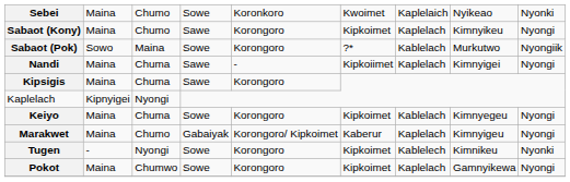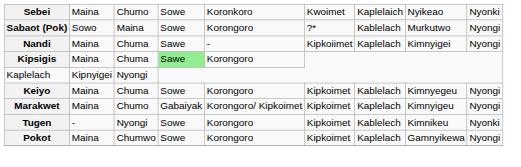 <table class="wikitable">
 <tr>
 <th>Sebei</th>
 <td>Maina</td>
 <td>Chumo</td>
 <td>Sowe</td>
 <td>Koronkoro</td>
 <td>Kwoimet</td>
 <td>Kaplelaich</td>
 <td>Nyikeao</td>
 <td>Nyonki</td>
 </tr>
 <tr>
-<th>Sabaot (Kony)</th>
-<td>Maina</td>
-<td>Chumo</td>
-<td>Sawe</td>
-<td>Korongoro</td>
-<td>Kipkoimet</td>
-<td>Kaplelach</td>
-<td>Kimnyikeu</td>
-<td>Nyongi</td>
-</tr>
-<tr>
 <th>Sabaot (Pok)</th>
 <td>Sowo</td>
 <td>Maina</td>
 <td>Sowe</td>
 <td>Korongoro</td>
 <td>?*</td>
 <td>Kablelach</td>
 <td>Murkutwo</td>
-<td>Nyongiik</td>
+<td>Nyongi</td>
 </tr>
 <tr>
 <th>Nandi</th>
 <td>Maina</td>
 <td>Chuma</td>
 <td>Sawe</td>
 <td>-</td>
 <td>Kipkoiimet</td>
 <td>Kaplelach</td>
 <td>Kimnyigei</td>
 <td>Nyongi</td>
 </tr>
 <tr>
 <th>Kipsigis</th>
 <td>Maina</td>
 <td>Chuma</td>
-<td>Sawe</td>
+<td style="background: lightgreen;">Sawe</td>
 <td>Korongoro</td>
 </tr>
 <tr>
 <td>Kaplelach</td>
 <td>Kipnyigei</td>
 <td>Nyongi</td>
 </tr>
 <tr>
 <th>Keiyo</th>
 <td>Maina</td>
 <td>Chuma</td>
 <td>Sowe</td>
 <td>Korongoro</td>
 <td>Kipkoimet</td>
 <td>Kablelach</td>
 <td>Kimnyegeu</td>
 <td>Nyongi</td>
 </tr>
 <tr>
 <th>Marakwet</th>
 <td>Maina</td>
 <td>Chumo</td>
 <td>Gabaiyak</td>
 <td>Korongoro/ Kipkoimet</td>
-<td>Kaberur</td>
+<td>Kipkoimet</td>
 <td>Kaplelach</td>
 <td>Kimnyigeu</td>
 <td>Nyongi</td>
 </tr>
 <tr>
 <th>Tugen</th>
 <td>-</td>
 <td>Nyongi</td>
 <td>Sowe</td>
 <td>Korongoro</td>
 <td>Kipkoimet</td>
 <td>Kablelech</td>
 <td>Kimnikeu</td>
 <td>Nyonki</td>
 </tr>
 <tr>
 <th>Pokot</th>
 <td>Maina</td>
 <td>Chumwo</td>
 <td>Sowe</td>
 <td>Korongoro</td>
 <td>Kipkoimet</td>
 <td>Kaplelach</td>
 <td>Gamnyikewa</td>
 <td>Nyongi</td>
 </tr>
 <tr>
 </tr>
 </table>
